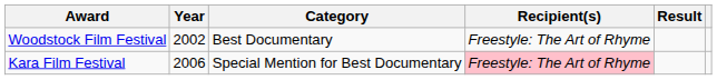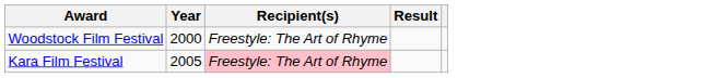 <table class="wikitable plainrowheaders sortable">
 <tr>
 <th scope="col">Award</th>
 <th scope="col">Year</th>
-<th scope="col">Category</th>
 <th scope="col">Recipient(s)</th>
 <th scope="col">Result</th>
 <th scope="col" class="unsortable"></th>
 </tr>
 <tr>
 <td><a href='#'>Woodstock Film Festival</a></td>
-<td>2002</td>
-<td>Best Documentary</td>
+<td>2000</td>
 <td><em>Freestyle: The Art of Rhyme</em></td>
 <td></td>
 <td></td>
 </tr>
 <tr>
 <td><a href='#'>Kara Film Festival</a></td>
-<td>2006</td>
-<td>Special Mention for Best Documentary</td>
+<td>2005</td>
 <td style="background: pink;"><em>Freestyle: The Art of Rhyme</em></td>
 <td></td>
 <td></td>
 </tr>
 </table>
